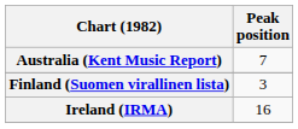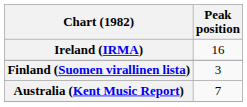 <table class="wikitable sortable plainrowheaders" style="text-align:center;">
 <tr>
 <th>Chart (1982)</th>
 <th>Peak<br>position</th>
 </tr>
 <tr>
-<th scope="row">Australia (<a href='#'>Kent Music Report</a>)</th>
-<td style="text-align:center;">7</td>
+<th scope="row">Ireland (<a href='#'>IRMA</a>)</th>
+<td style="text-align:center;">16</td>
 </tr>
 <tr>
 </tr>
 <tr>
 </tr>
 <tr>
 <th scope="row">Finland (<a href='#'>Suomen virallinen lista</a>)</th>
 <td style="text-align:center;">3</td>
 </tr>
 <tr>
-<th scope="row">Ireland (<a href='#'>IRMA</a>)</th>
-<td style="text-align:center;">16</td>
+<th scope="row">Australia (<a href='#'>Kent Music Report</a>)</th>
+<td style="text-align:center;">7</td>
 </tr>
 <tr>
 </tr>
 <tr>
 </tr>
 <tr>
 </tr>
 <tr>
 </tr>
 <tr>
 </tr>
 <tr>
 </tr>
 </table>
